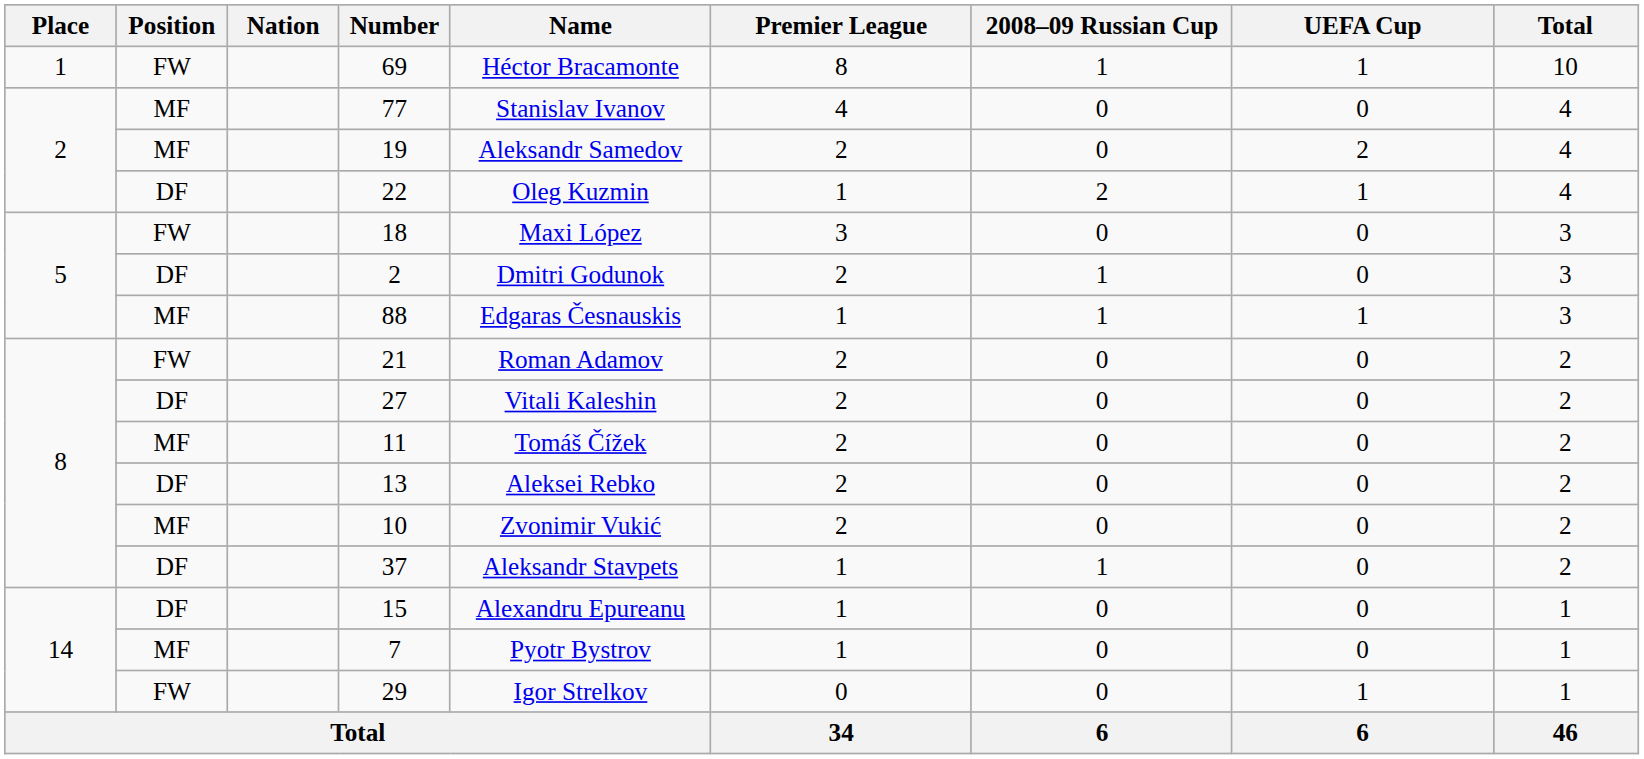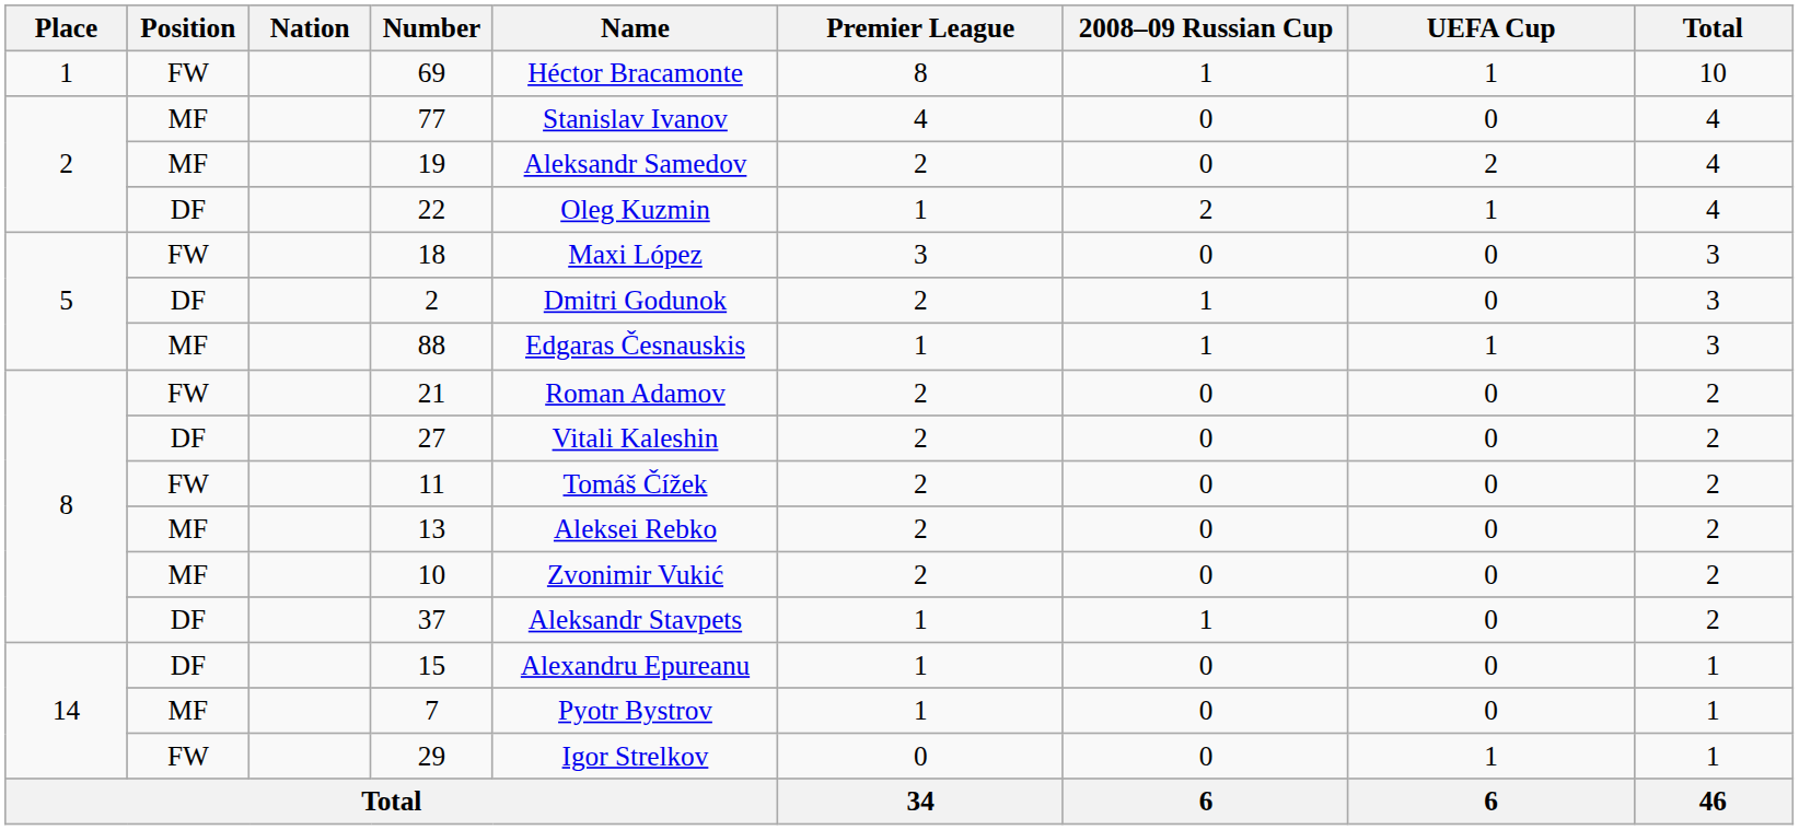 <table class="wikitable" style="font-size: 95%; text-align: center;">
 <tr>
 <th width=60>Place</th>
 <th width=60>Position</th>
 <th width=60>Nation</th>
 <th width=60>Number</th>
 <th width=150>Name</th>
 <th width=150>Premier League</th>
 <th width=150>2008–09 Russian Cup</th>
 <th width=150>UEFA Cup</th>
 <th width=80>Total</th>
 </tr>
 <tr>
 <td>1</td>
 <td>FW</td>
 <td></td>
 <td>69</td>
 <td><a href='#'>Héctor Bracamonte</a></td>
 <td>8</td>
 <td>1</td>
 <td>1</td>
 <td>10</td>
 </tr>
 <tr>
 <td rowspan="3">2</td>
 <td>MF</td>
 <td></td>
 <td>77</td>
 <td><a href='#'>Stanislav Ivanov</a></td>
 <td>4</td>
 <td>0</td>
 <td>0</td>
 <td>4</td>
 </tr>
 <tr>
 <td>MF</td>
 <td></td>
 <td>19</td>
 <td><a href='#'>Aleksandr Samedov</a></td>
 <td>2</td>
 <td>0</td>
 <td>2</td>
 <td>4</td>
 </tr>
 <tr>
 <td>DF</td>
 <td></td>
 <td>22</td>
 <td><a href='#'>Oleg Kuzmin</a></td>
 <td>1</td>
 <td>2</td>
 <td>1</td>
 <td>4</td>
 </tr>
 <tr>
 <td rowspan="3">5</td>
 <td>FW</td>
 <td></td>
 <td>18</td>
 <td><a href='#'>Maxi López</a></td>
 <td>3</td>
 <td>0</td>
 <td>0</td>
 <td>3</td>
 </tr>
 <tr>
 <td>DF</td>
 <td></td>
 <td>2</td>
 <td><a href='#'>Dmitri Godunok</a></td>
 <td>2</td>
 <td>1</td>
 <td>0</td>
 <td>3</td>
 </tr>
 <tr>
 <td>MF</td>
 <td></td>
 <td>88</td>
 <td><a href='#'>Edgaras Česnauskis</a></td>
 <td>1</td>
 <td>1</td>
 <td>1</td>
 <td>3</td>
 </tr>
 <tr>
 <td rowspan="6">8</td>
 <td>FW</td>
 <td></td>
 <td>21</td>
 <td><a href='#'>Roman Adamov</a></td>
 <td>2</td>
 <td>0</td>
 <td>0</td>
 <td>2</td>
 </tr>
 <tr>
 <td>DF</td>
 <td></td>
 <td>27</td>
 <td><a href='#'>Vitali Kaleshin</a></td>
 <td>2</td>
 <td>0</td>
 <td>0</td>
 <td>2</td>
 </tr>
 <tr>
-<td>MF</td>
+<td>FW</td>
 <td></td>
 <td>11</td>
 <td><a href='#'>Tomáš Čížek</a></td>
 <td>2</td>
 <td>0</td>
 <td>0</td>
 <td>2</td>
 </tr>
 <tr>
-<td>DF</td>
+<td>MF</td>
 <td></td>
 <td>13</td>
 <td><a href='#'>Aleksei Rebko</a></td>
 <td>2</td>
 <td>0</td>
 <td>0</td>
 <td>2</td>
 </tr>
 <tr>
 <td>MF</td>
 <td></td>
 <td>10</td>
 <td><a href='#'>Zvonimir Vukić</a></td>
 <td>2</td>
 <td>0</td>
 <td>0</td>
 <td>2</td>
 </tr>
 <tr>
 <td>DF</td>
 <td></td>
 <td>37</td>
 <td><a href='#'>Aleksandr Stavpets</a></td>
 <td>1</td>
 <td>1</td>
 <td>0</td>
 <td>2</td>
 </tr>
 <tr>
 <td rowspan="3">14</td>
 <td>DF</td>
 <td></td>
 <td>15</td>
 <td><a href='#'>Alexandru Epureanu</a></td>
 <td>1</td>
 <td>0</td>
 <td>0</td>
 <td>1</td>
 </tr>
 <tr>
 <td>MF</td>
 <td></td>
 <td>7</td>
 <td><a href='#'>Pyotr Bystrov</a></td>
 <td>1</td>
 <td>0</td>
 <td>0</td>
 <td>1</td>
 </tr>
 <tr>
 <td>FW</td>
 <td></td>
 <td>29</td>
 <td><a href='#'>Igor Strelkov</a></td>
 <td>0</td>
 <td>0</td>
 <td>1</td>
 <td>1</td>
 </tr>
 <tr>
 <th colspan=5>Total</th>
 <th>34</th>
 <th>6</th>
 <th>6</th>
 <th>46</th>
 </tr>
 </table>
